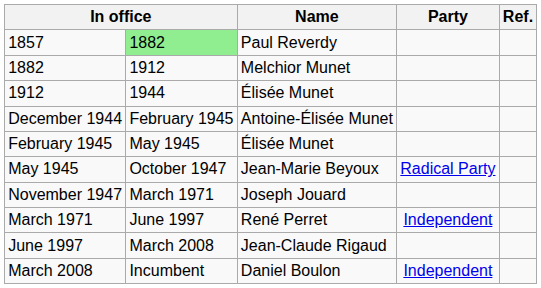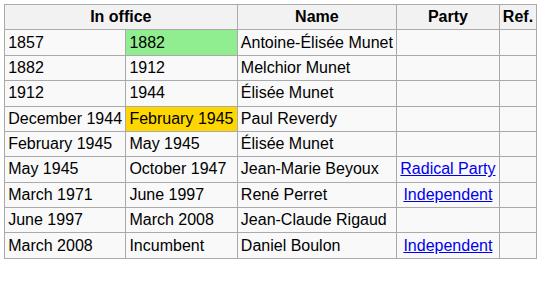 <table class="wikitable" align="center">
 <tr>
 <th colspan="2">In office</th>
 <th>Name</th>
 <th>Party</th>
 <th>Ref.</th>
 </tr>
 <tr>
 <td>1857</td>
 <td style="background: lightgreen;">1882</td>
-<td>Paul Reverdy</td>
+<td>Antoine-Élisée Munet</td>
 <td></td>
 <td></td>
 </tr>
 <tr>
 <td>1882</td>
 <td>1912</td>
 <td>Melchior Munet</td>
 <td></td>
 <td></td>
 </tr>
 <tr>
 <td>1912</td>
 <td>1944</td>
 <td>Élisée Munet</td>
 <td></td>
 <td></td>
 </tr>
 <tr>
 <td>December 1944</td>
-<td>February 1945</td>
-<td>Antoine-Élisée Munet</td>
+<td style="background: gold;">February 1945</td>
+<td>Paul Reverdy</td>
 <td></td>
 <td></td>
 </tr>
 <tr>
 <td>February 1945</td>
 <td>May 1945</td>
 <td>Élisée Munet</td>
 <td></td>
 <td></td>
 </tr>
 <tr>
 <td>May 1945</td>
 <td>October 1947</td>
 <td>Jean-Marie Beyoux</td>
 <td align="center"><a href='#'>Radical Party</a></td>
-<td></td>
-</tr>
-<tr>
-<td>November 1947</td>
-<td>March 1971</td>
-<td>Joseph Jouard</td>
-<td></td>
 <td></td>
 </tr>
 <tr>
 <td>March 1971</td>
 <td>June 1997</td>
 <td>René Perret</td>
 <td align="center"><a href='#'>Independent</a></td>
 <td></td>
 </tr>
 <tr>
 <td>June 1997</td>
 <td>March 2008</td>
 <td>Jean-Claude Rigaud</td>
 <td></td>
 <td></td>
 </tr>
 <tr>
 <td>March 2008</td>
 <td>Incumbent</td>
 <td>Daniel Boulon</td>
 <td align="center"><a href='#'>Independent</a></td>
 <td></td>
 </tr>
 </table>
